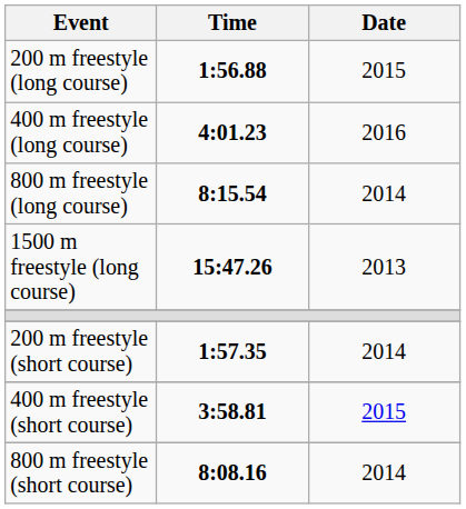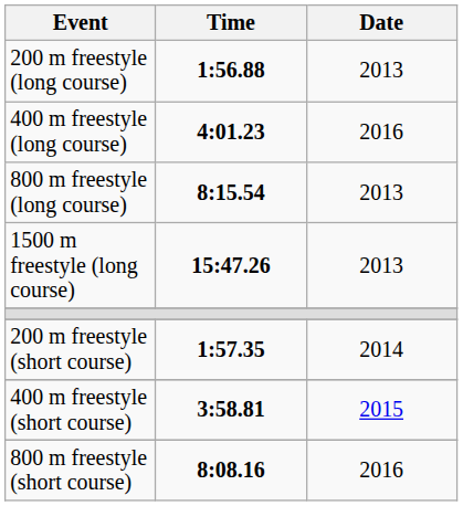 <table class="wikitable" style="font-size:98%; text-align:center;">
 <tr>
 <th width="100">Event</th>
 <th width="100">Time</th>
 <th width="100">Date</th>
 </tr>
 <tr>
 <td align="left">200 m freestyle (long course)</td>
 <td><strong>1:56.88</strong></td>
-<td>2015</td>
+<td>2013</td>
 </tr>
 <tr>
 <td align="left">400 m freestyle (long course)</td>
 <td><strong>4:01.23</strong></td>
 <td>2016</td>
 </tr>
 <tr>
 <td align="left">800 m freestyle (long course)</td>
 <td><strong> 8:15.54</strong></td>
-<td>2014</td>
+<td>2013</td>
 </tr>
 <tr>
 <td align="left">1500 m freestyle (long course)</td>
 <td><strong> 15:47.26</strong></td>
 <td>2013</td>
 </tr>
 <tr>
 </tr>
 <tr bgcolor=#DDDDDD>
 <td colspan=7></td>
 </tr>
 <tr valign="top">
 </tr>
 <tr>
 <td align="left">200 m freestyle (short course)</td>
 <td><strong> 1:57.35</strong></td>
 <td>2014</td>
 </tr>
 <tr>
 </tr>
 <tr>
 <td align="left">400 m freestyle (short course)</td>
 <td><strong> 3:58.81</strong></td>
 <td><a href='#'>2015</a></td>
 </tr>
 <tr>
 </tr>
 <tr>
 <td align="left">800 m freestyle (short course)</td>
 <td><strong>8:08.16</strong></td>
-<td>2014</td>
+<td>2016</td>
 </tr>
 </table>
